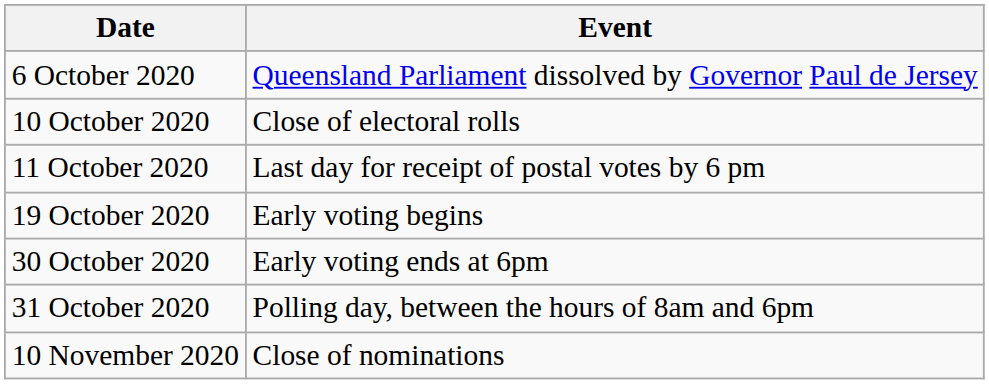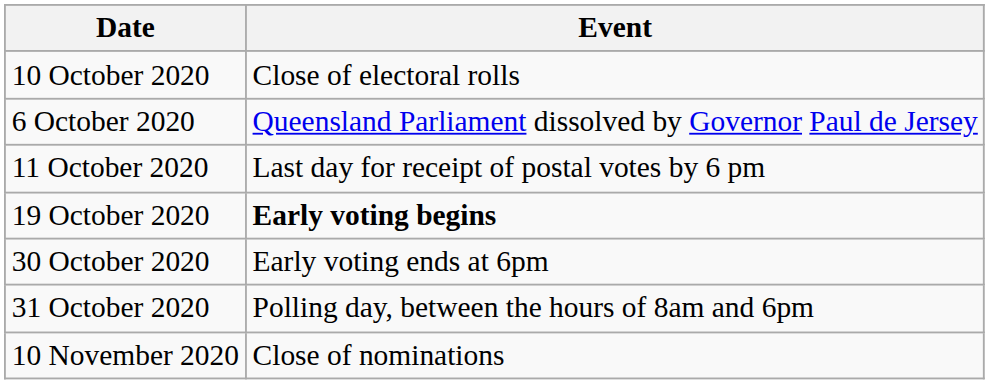 <table class="wikitable">
 <tr>
 <th>Date</th>
 <th>Event</th>
 </tr>
 <tr>
+<td>10 October 2020</td>
+<td>Close of electoral rolls</td>
+</tr>
+<tr>
 <td>6 October 2020</td>
 <td><a href='#'>Queensland Parliament</a> dissolved by <a href='#'>Governor</a> <a href='#'>Paul de Jersey</a></td>
-</tr>
-<tr>
-<td>10 October 2020</td>
-<td>Close of electoral rolls</td>
 </tr>
 <tr>
 <td>11 October 2020</td>
 <td>Last day for receipt of postal votes by 6 pm</td>
 </tr>
 <tr>
 <td>19 October 2020</td>
-<td>Early voting begins</td>
+<td><strong>Early voting begins</strong></td>
 </tr>
 <tr>
 <td>30 October 2020</td>
 <td>Early voting ends at 6pm</td>
 </tr>
 <tr>
 <td>31 October 2020</td>
 <td>Polling day, between the hours of 8am and 6pm</td>
 </tr>
 <tr>
 <td>10 November 2020</td>
 <td>Close of nominations</td>
 </tr>
 </table>
